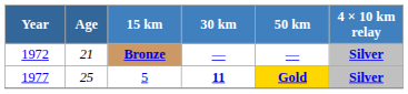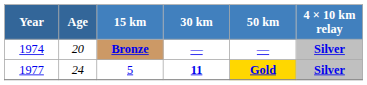 <table class="wikitable" style="font-size:95%; text-align:center; border:grey solid 1px; border-collapse:collapse; background:#ffffff;">
 <tr>
 <th style="background-color:#369; color:white; width:60px;"> Year </th>
 <th style="background-color:#369; color:white; width:40px;"> Age </th>
 <th style="background-color:#4180be; color:white; width:75px;"> 15 km </th>
 <th style="background-color:#4180be; color:white; width:75px;"> 30 km </th>
 <th style="background-color:#4180be; color:white; width:75px;"> 50 km </th>
 <th style="background-color:#4180be; color:white; width:75px;"> 4 × 10 km <br> relay </th>
 </tr>
 <tr>
-<td><a href='#'>1972</a></td>
-<td><em>21</em></td>
+<td><a href='#'>1974</a></td>
+<td><em>20</em></td>
 <td bgcolor="cc9966"><a href='#'><strong>Bronze</strong></a></td>
 <td><a href='#'>—</a></td>
 <td><a href='#'>—</a></td>
 <td style="background:silver;"><a href='#'><strong>Silver</strong></a></td>
 </tr>
 <tr>
 <td><a href='#'>1977</a></td>
-<td><em>25</em></td>
+<td><em>24</em></td>
 <td><a href='#'>5</a></td>
 <td><strong><a href='#'>11</a></strong></td>
 <td style="background:gold;"><a href='#'><strong>Gold</strong></a></td>
 <td style="background:silver;"><a href='#'><strong>Silver</strong></a></td>
 </tr>
 <tr>
 </tr>
 </table>
